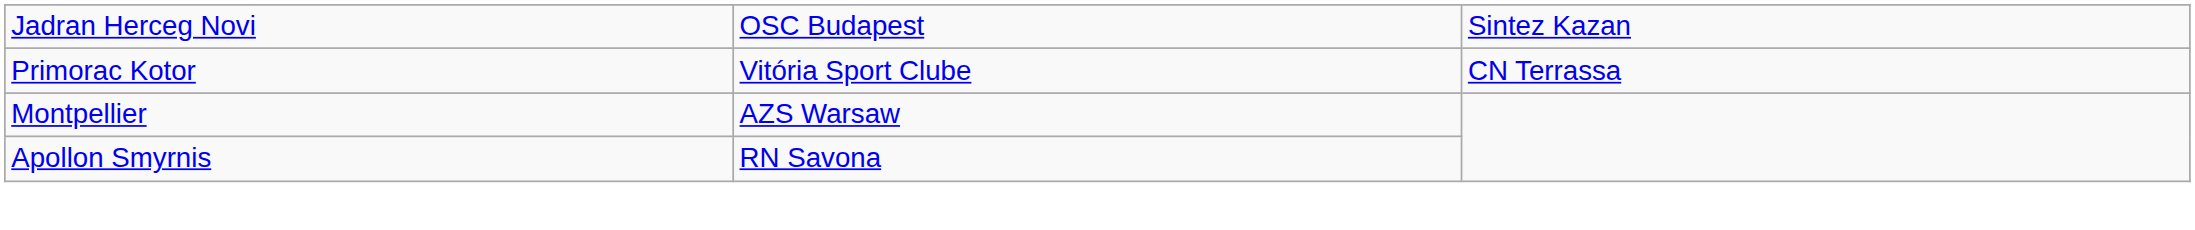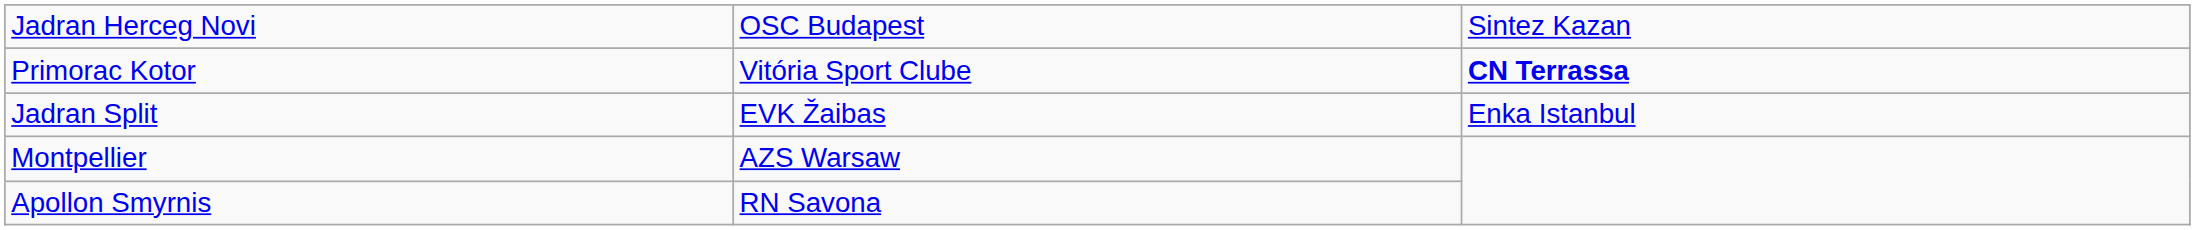 <table class="wikitable" style="table-layout:fixed;width:100%;">
 <tr>
 <td width=25%> <a href='#'>Jadran Herceg Novi</a></td>
 <td width=25%> <a href='#'>OSC Budapest</a></td>
 <td width=25%> <a href='#'>Sintez Kazan</a></td>
 </tr>
 <tr>
 <td width=25%> <a href='#'>Primorac Kotor</a></td>
 <td width=25%> <a href='#'>Vitória Sport Clube</a></td>
-<td width=25%> <a href='#'>CN Terrassa</a></td>
+<td width=25%><strong> <a href='#'>CN Terrassa</a></strong></td>
+</tr>
+<tr>
+<td width=25%> <a href='#'>Jadran Split</a></td>
+<td width=25%> <a href='#'>EVK Žaibas</a></td>
+<td width=25%> <a href='#'>Enka Istanbul</a></td>
 </tr>
 <tr>
 <td width=25%> <a href='#'>Montpellier</a></td>
 <td width=25%> <a href='#'>AZS Warsaw</a></td>
 </tr>
 <tr>
 <td width=25%> <a href='#'>Apollon Smyrnis</a></td>
 <td width=25%> <a href='#'>RN Savona</a></td>
 </tr>
 </table>
